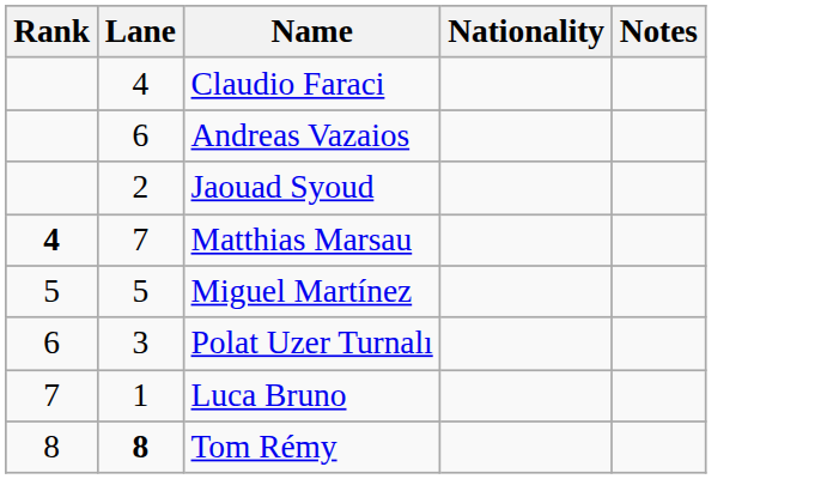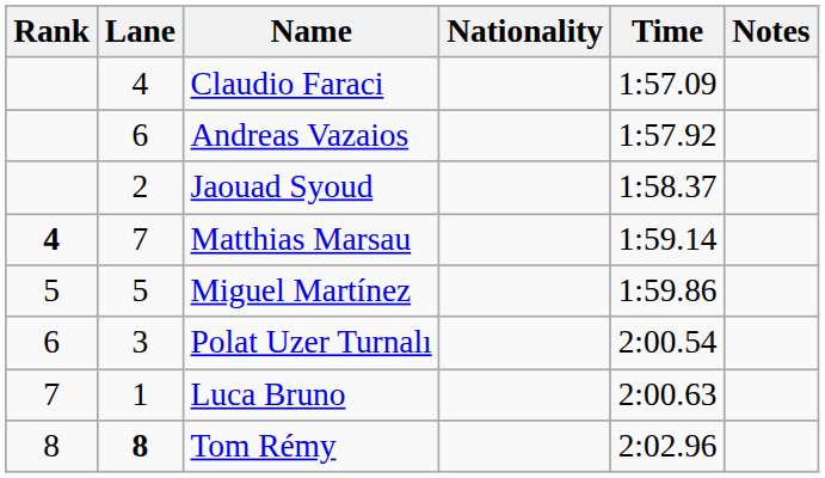 <table class="wikitable sortable" style="text-align:center">
 <tr>
 <th>Rank</th>
 <th>Lane</th>
 <th>Name</th>
 <th>Nationality</th>
+<th>Time</th>
 <th>Notes</th>
 </tr>
 <tr>
 <td></td>
 <td>4</td>
 <td align=left><a href='#'>Claudio Faraci</a></td>
 <td align=left></td>
+<td>1:57.09</td>
 <td></td>
 </tr>
 <tr>
 <td></td>
 <td>6</td>
 <td align=left><a href='#'>Andreas Vazaios</a></td>
 <td align=left></td>
+<td>1:57.92</td>
 <td></td>
 </tr>
 <tr>
 <td></td>
 <td>2</td>
 <td align=left><a href='#'>Jaouad Syoud</a></td>
 <td align=left></td>
+<td>1:58.37</td>
 <td></td>
 </tr>
 <tr>
 <td><strong>4</strong></td>
 <td>7</td>
 <td align=left><a href='#'>Matthias Marsau</a></td>
 <td align=left></td>
+<td>1:59.14</td>
 <td></td>
 </tr>
 <tr>
 <td>5</td>
 <td>5</td>
 <td align=left><a href='#'>Miguel Martínez</a></td>
 <td align=left></td>
+<td>1:59.86</td>
 <td></td>
 </tr>
 <tr>
 <td>6</td>
 <td>3</td>
 <td align=left><a href='#'>Polat Uzer Turnalı</a></td>
 <td align=left></td>
+<td>2:00.54</td>
 <td></td>
 </tr>
 <tr>
 <td>7</td>
 <td>1</td>
 <td align=left><a href='#'>Luca Bruno</a></td>
 <td align=left></td>
+<td>2:00.63</td>
 <td></td>
 </tr>
 <tr>
 <td>8</td>
 <td><strong>8</strong></td>
 <td align=left><a href='#'>Tom Rémy</a></td>
 <td align=left></td>
+<td>2:02.96</td>
 <td></td>
 </tr>
 </table>
